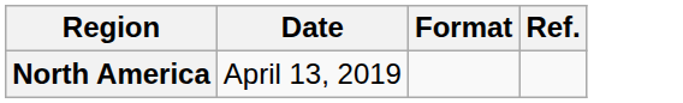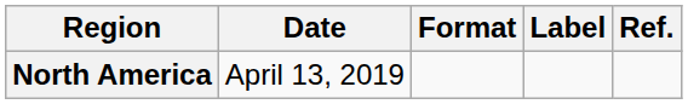 <table class="wikitable plainrowheaders">
 <tr>
 <th scope="col">Region</th>
 <th scope="col">Date</th>
 <th scope="col">Format</th>
+<th scope="col">Label</th>
 <th scope="col">Ref.</th>
 </tr>
 <tr>
 <th scope="row">North America</th>
 <td>April 13, 2019</td>
 <td></td>
 <td></td>
+<td></td>
 </tr>
 </table>
